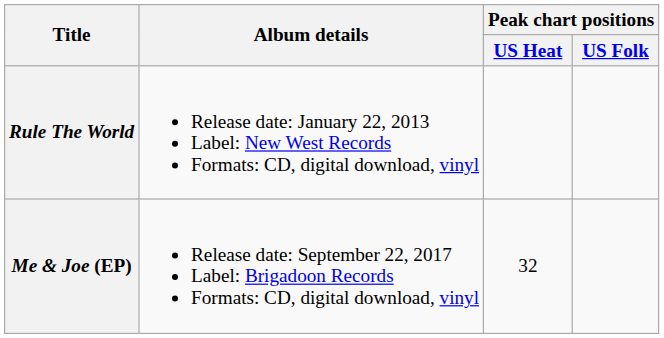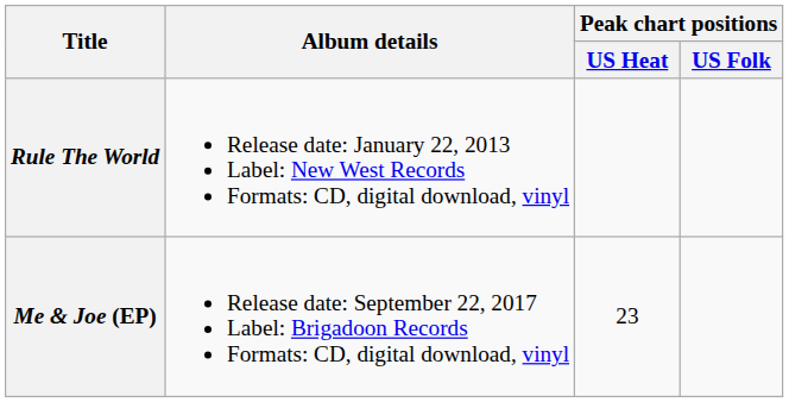 <table class="wikitable">
 <tr>
 <th rowspan="2">Title</th>
 <th rowspan="2">Album details</th>
 <th colspan="2">Peak chart positions</th>
 </tr>
 <tr>
 <th><a href='#'>US Heat</a></th>
 <th><a href='#'>US Folk</a></th>
 </tr>
 <tr>
 <th><em>Rule The World</em></th>
 <td><br><ul><li>Release date: January 22, 2013</li><li>Label: <a href='#'>New West Records</a></li><li>Formats: CD, digital download, <a href='#'>vinyl</a></li></ul></td>
 <td></td>
 <td></td>
 </tr>
 <tr>
 <th><em>Me & Joe</em> (EP)</th>
 <td><br><ul><li>Release date: September 22, 2017</li><li>Label: <a href='#'>Brigadoon Records</a></li><li>Formats: CD, digital download, <a href='#'>vinyl</a></li></ul></td>
-<td align="center">32</td>
+<td align="center">23</td>
 <td></td>
 </tr>
 </table>
